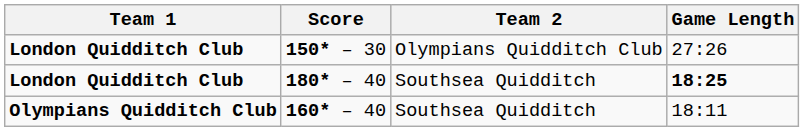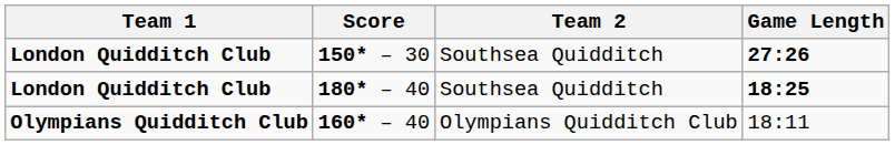 <table class="wikitable">
 <tr>
 <th>Team 1</th>
 <th>Score</th>
 <th>Team 2</th>
 <th>Game Length</th>
 </tr>
 <tr>
 <td><strong>London Quidditch Club</strong></td>
 <td><strong>150*</strong> – 30</td>
-<td>Olympians Quidditch Club</td>
-<td>27:26</td>
+<td>Southsea Quidditch</td>
+<td><strong>27:26</strong></td>
 </tr>
 <tr>
 <td><strong>London Quidditch Club</strong></td>
 <td><strong>180*</strong> – 40</td>
 <td>Southsea Quidditch</td>
 <td><strong>18:25</strong></td>
 </tr>
 <tr>
 <td><strong>Olympians Quidditch Club</strong></td>
 <td><strong>160*</strong> – 40</td>
-<td>Southsea Quidditch</td>
+<td>Olympians Quidditch Club</td>
 <td>18:11</td>
 </tr>
 </table>
